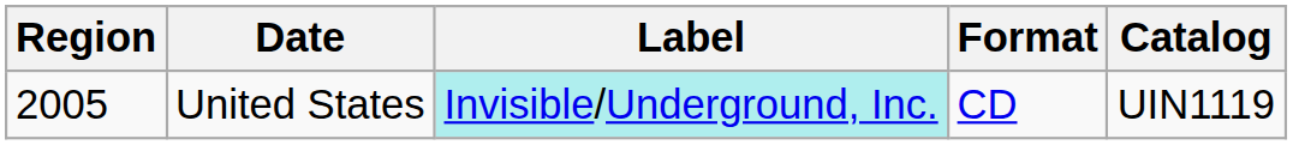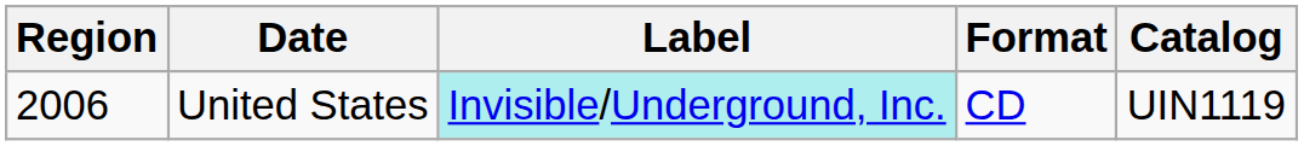 <table class="wikitable">
 <tr>
 <th>Region</th>
 <th>Date</th>
 <th>Label</th>
 <th>Format</th>
 <th>Catalog</th>
 </tr>
 <tr>
-<td>2005</td>
+<td>2006</td>
 <td>United States</td>
 <td style="background: paleturquoise;"><a href='#'>Invisible</a>/<a href='#'>Underground, Inc.</a></td>
 <td><a href='#'>CD</a></td>
 <td>UIN1119</td>
 </tr>
 </table>
